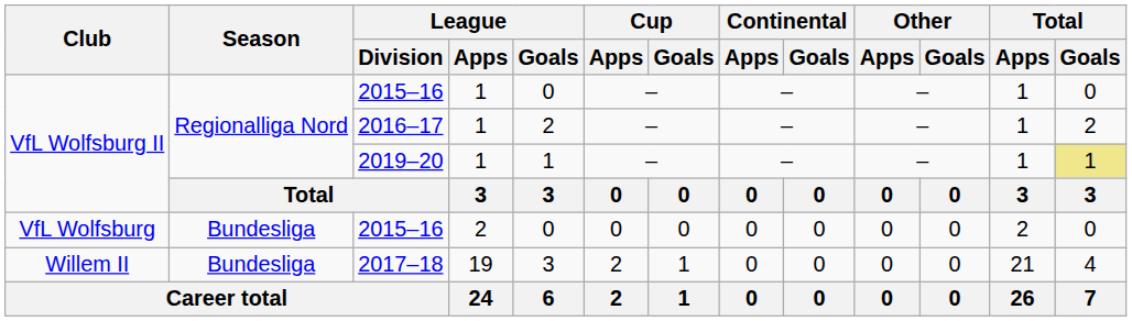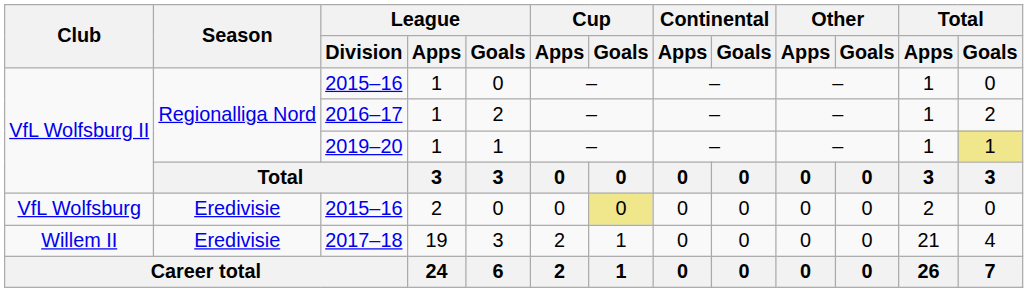 <table class="wikitable" style="text-align: center;">
 <tr>
 <th rowspan=2>Club</th>
 <th rowspan=2>Season</th>
 <th colspan=3>League</th>
 <th colspan=2>Cup</th>
 <th colspan=2>Continental</th>
 <th colspan=2>Other</th>
 <th colspan=2>Total</th>
 </tr>
 <tr>
 <th>Division</th>
 <th>Apps</th>
 <th>Goals</th>
 <th>Apps</th>
 <th>Goals</th>
 <th>Apps</th>
 <th>Goals</th>
 <th>Apps</th>
 <th>Goals</th>
 <th>Apps</th>
 <th>Goals</th>
 </tr>
 <tr>
 <td rowspan=4><a href='#'>VfL Wolfsburg II</a></td>
 <td rowspan=3><a href='#'>Regionalliga Nord</a></td>
 <td><a href='#'>2015–16</a></td>
 <td>1</td>
 <td>0</td>
 <td colspan=2>–</td>
 <td colspan=2>–</td>
 <td colspan=2>–</td>
 <td>1</td>
 <td>0</td>
 </tr>
 <tr>
 <td><a href='#'>2016–17</a></td>
 <td>1</td>
 <td>2</td>
 <td colspan=2>–</td>
 <td colspan=2>–</td>
 <td colspan=2>–</td>
 <td>1</td>
 <td>2</td>
 </tr>
 <tr>
 <td><a href='#'>2019–20</a></td>
 <td>1</td>
 <td>1</td>
 <td colspan=2>–</td>
 <td colspan=2>–</td>
 <td colspan=2>–</td>
 <td>1</td>
 <td style="background: khaki;">1</td>
 </tr>
 <tr>
 <th colspan=2>Total</th>
 <th>3</th>
 <th>3</th>
 <th>0</th>
 <th>0</th>
 <th>0</th>
 <th>0</th>
 <th>0</th>
 <th>0</th>
 <th>3</th>
 <th>3</th>
 </tr>
 <tr>
 <td rowspan=1><a href='#'>VfL Wolfsburg</a></td>
-<td rowspan=1><a href='#'>Bundesliga</a></td>
+<td rowspan=1><a href='#'>Eredivisie</a></td>
 <td><a href='#'>2015–16</a></td>
 <td>2</td>
 <td>0</td>
 <td>0</td>
-<td>0</td>
+<td style="background: khaki;">0</td>
 <td>0</td>
 <td>0</td>
 <td>0</td>
 <td>0</td>
 <td>2</td>
 <td>0</td>
 </tr>
 <tr>
 <td rowspan=1><a href='#'>Willem II</a></td>
-<td rowspan=1><a href='#'>Bundesliga</a></td>
+<td rowspan=1><a href='#'>Eredivisie</a></td>
 <td><a href='#'>2017–18</a></td>
 <td>19</td>
 <td>3</td>
 <td>2</td>
 <td>1</td>
 <td>0</td>
 <td>0</td>
 <td>0</td>
 <td>0</td>
 <td>21</td>
 <td>4</td>
 </tr>
 <tr>
 <th colspan=3>Career total</th>
 <th>24</th>
 <th>6</th>
 <th>2</th>
 <th>1</th>
 <th>0</th>
 <th>0</th>
 <th>0</th>
 <th>0</th>
 <th>26</th>
 <th>7</th>
 </tr>
 </table>
